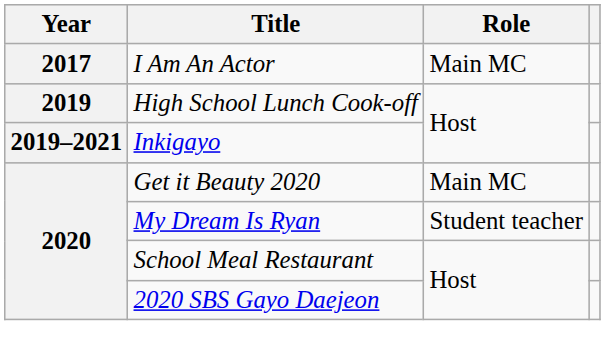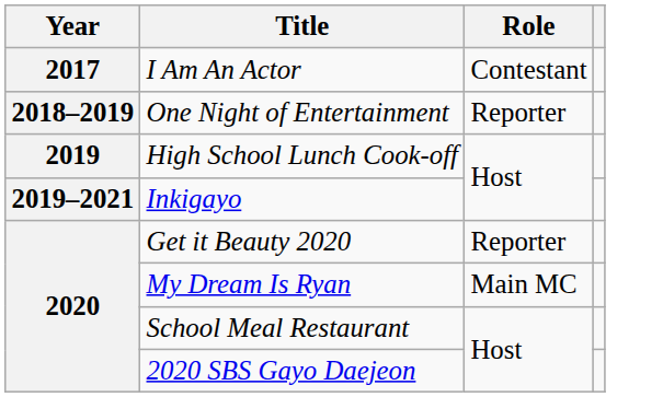 <table class="wikitable plainrowheaders">
 <tr>
 <th scope="col">Year</th>
 <th scope="col">Title</th>
 <th scope="col">Role</th>
 <th scope="col"></th>
 </tr>
 <tr>
 <th scope="row">2017</th>
 <td><em>I Am An Actor</em></td>
-<td>Main MC</td>
+<td>Contestant</td>
+<td style="text-align:center"></td>
+</tr>
+<tr>
+<th scope="row">2018–2019</th>
+<td><em>One Night of Entertainment</em></td>
+<td>Reporter</td>
 <td style="text-align:center"></td>
 </tr>
 <tr>
 <th scope="row">2019</th>
 <td><em>High School Lunch Cook-off</em></td>
 <td rowspan="2">Host</td>
 <td style="text-align:center"></td>
 </tr>
 <tr>
 <th scope="row">2019–2021</th>
 <td><em><a href='#'>Inkigayo</a></em></td>
 <td style="text-align:center"></td>
 </tr>
 <tr>
 <th scope="row" rowspan="4">2020</th>
 <td><em>Get it Beauty 2020</em></td>
-<td>Main MC</td>
+<td>Reporter</td>
 <td style="text-align:center"></td>
 </tr>
 <tr>
 <td><em><a href='#'>My Dream Is Ryan</a></em></td>
-<td>Student teacher</td>
+<td>Main MC</td>
 <td style="text-align:center"></td>
 </tr>
 <tr>
 <td><em>School Meal Restaurant</em></td>
 <td rowspan="2">Host</td>
 <td style="text-align:center"></td>
 </tr>
 <tr>
 <td><em><a href='#'>2020 SBS Gayo Daejeon</a></em></td>
 <td style="text-align:center"></td>
 </tr>
 </table>
